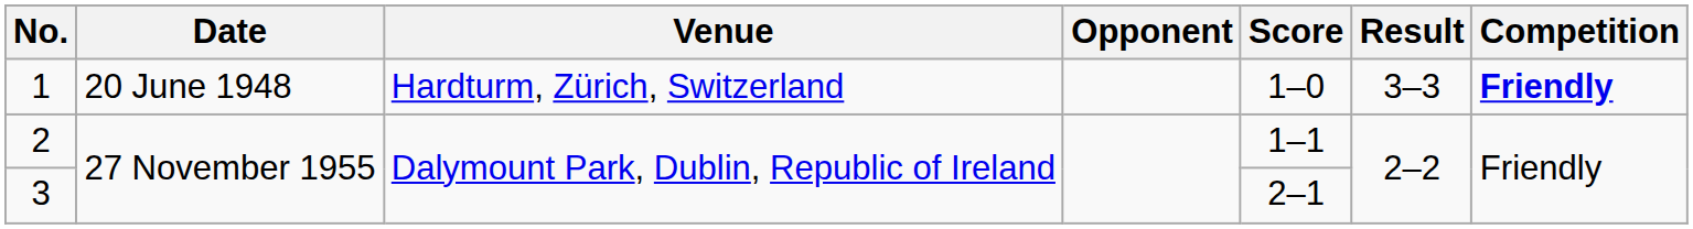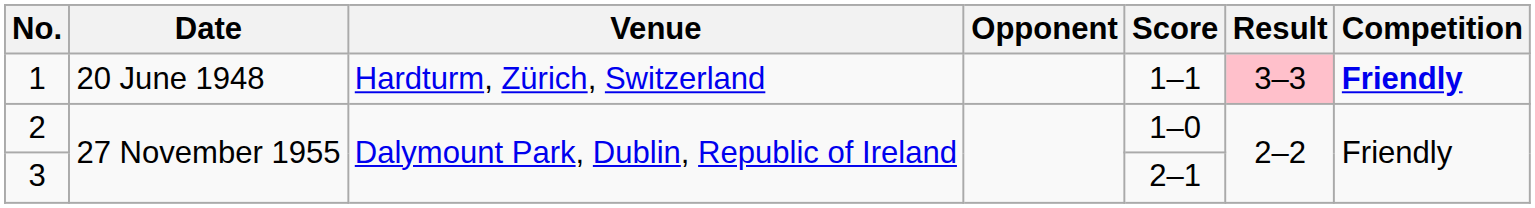 <table class="wikitable sortable">
 <tr>
 <th scope="col">No.</th>
 <th scope="col">Date</th>
 <th scope="col">Venue</th>
 <th scope="col">Opponent</th>
 <th scope="col">Score</th>
 <th scope="col">Result</th>
 <th scope="col">Competition</th>
 </tr>
 <tr>
 <td style="text-align:center">1</td>
 <td>20 June 1948</td>
 <td><a href='#'>Hardturm</a>, <a href='#'>Zürich</a>, <a href='#'>Switzerland</a></td>
 <td></td>
-<td style="text-align:center">1–0</td>
-<td style="text-align:center">3–3</td>
+<td style="text-align:center">1–1</td>
+<td style="background: pink; text-align:center">3–3</td>
 <td><strong><a href='#'>Friendly</a></strong></td>
 </tr>
 <tr>
 <td style="text-align:center">2</td>
 <td rowspan="2">27 November 1955</td>
 <td rowspan="2"><a href='#'>Dalymount Park</a>, <a href='#'>Dublin</a>, <a href='#'>Republic of Ireland</a></td>
 <td rowspan="2"></td>
-<td style="text-align:center">1–1</td>
+<td style="text-align:center">1–0</td>
 <td rowspan="2" style="text-align:center">2–2</td>
 <td rowspan="2">Friendly</td>
 </tr>
 <tr>
 <td style="text-align:center">3</td>
 <td style="text-align:center">2–1</td>
 </tr>
 </table>
